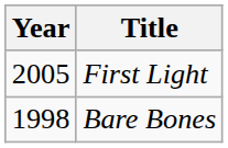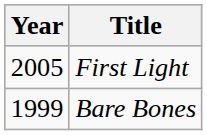 <table class="wikitable">
 <tr>
 <th>Year</th>
 <th>Title</th>
 </tr>
 <tr>
 <td>2005</td>
 <td><em>First Light</em></td>
 </tr>
 <tr>
-<td>1998</td>
+<td>1999</td>
 <td><em>Bare Bones</em></td>
 </tr>
 </table>
